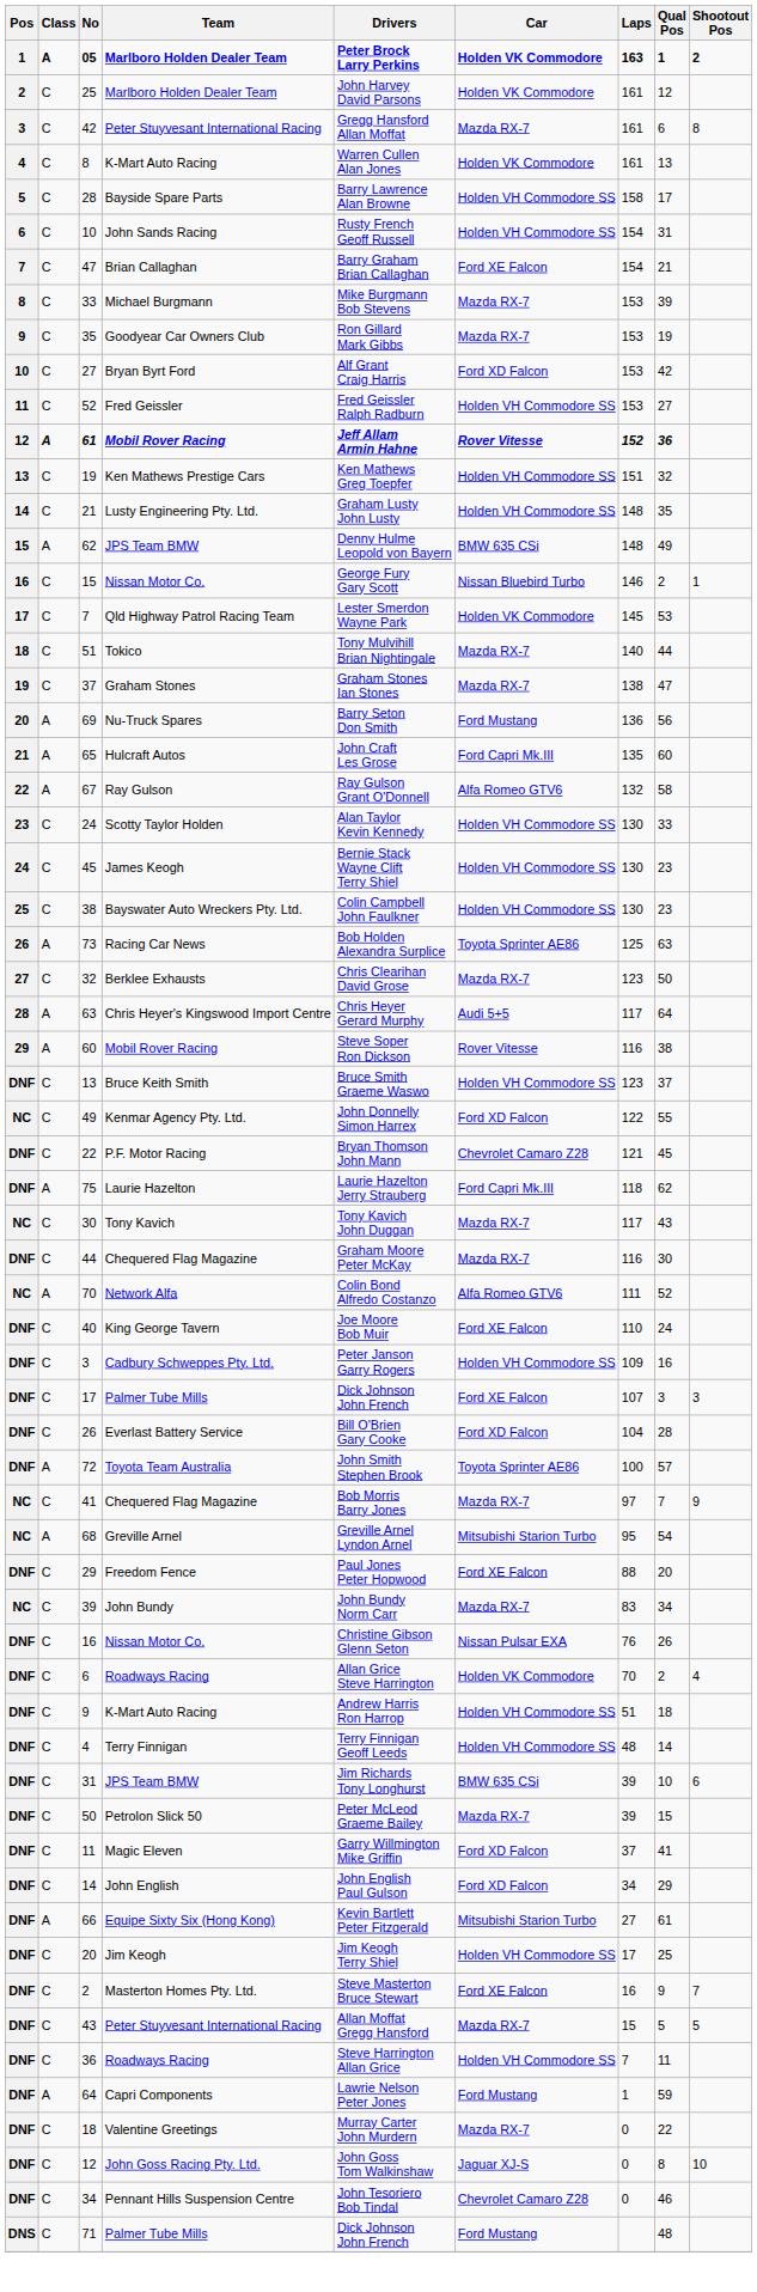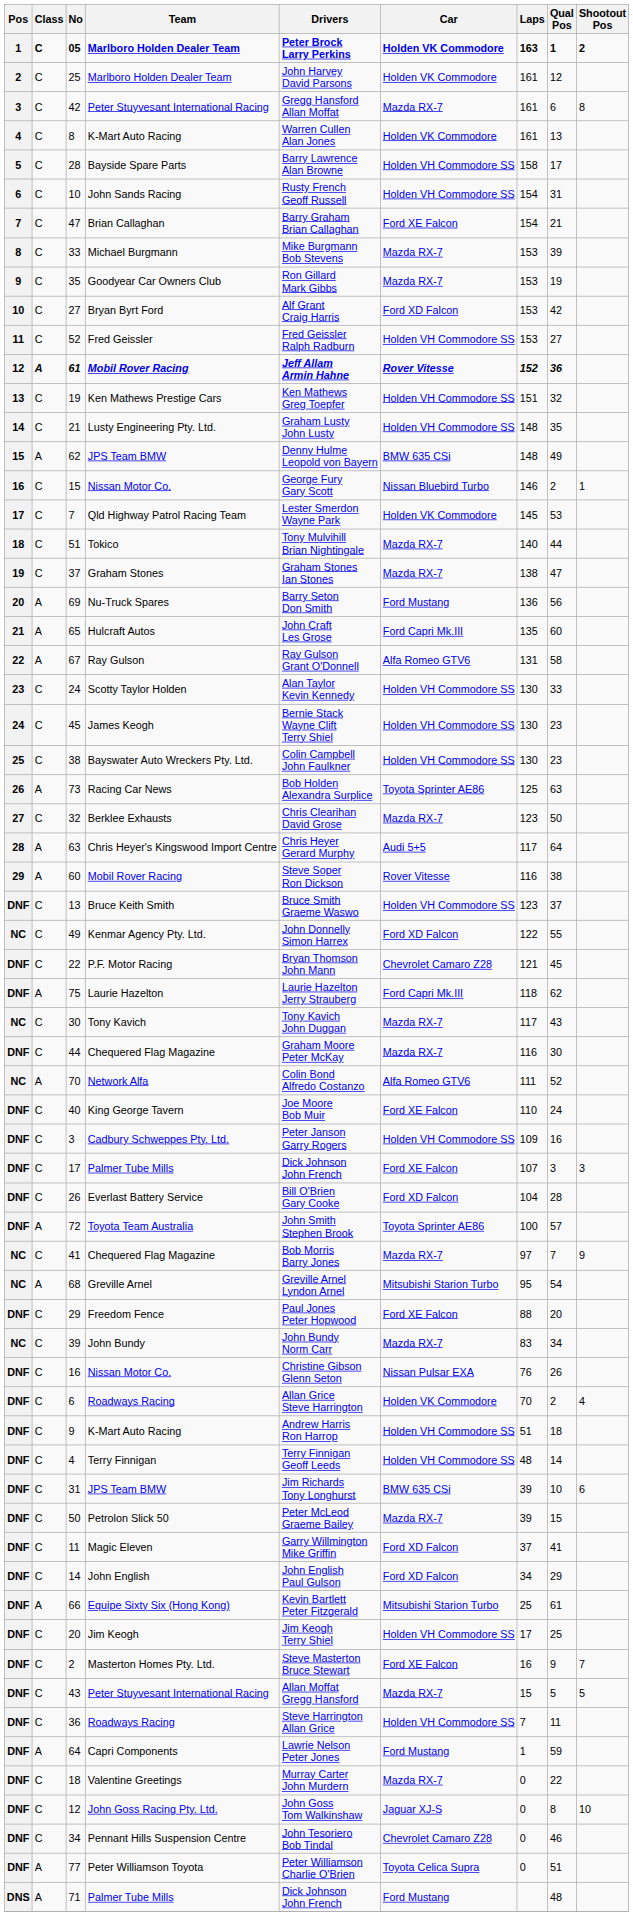 <table class="wikitable sortable" style="font-size: 95%;">
 <tr>
 <th>Pos</th>
 <th>Class</th>
 <th>No</th>
 <th>Team</th>
 <th>Drivers</th>
 <th>Car</th>
 <th>Laps</th>
 <th>Qual<br>Pos</th>
 <th>Shootout<br>Pos</th>
 </tr>
 <tr style="font-weight:bold">
 <th>1</th>
-<td>A</td>
+<td>C</td>
 <td>05</td>
 <td><a href='#'>Marlboro Holden Dealer Team</a></td>
 <td> <a href='#'>Peter Brock</a><br> <a href='#'>Larry Perkins</a></td>
 <td><a href='#'>Holden VK Commodore</a></td>
 <td>163</td>
 <td>1</td>
 <td>2</td>
 </tr>
 <tr>
 <th>2</th>
 <td>C</td>
 <td>25</td>
 <td><a href='#'>Marlboro Holden Dealer Team</a></td>
 <td> <a href='#'>John Harvey</a><br> <a href='#'>David Parsons</a></td>
 <td><a href='#'>Holden VK Commodore</a></td>
 <td>161</td>
 <td>12</td>
 <td></td>
 </tr>
 <tr>
 <th>3</th>
 <td>C</td>
 <td>42</td>
 <td><a href='#'>Peter Stuyvesant International Racing</a></td>
 <td> <a href='#'>Gregg Hansford</a><br> <a href='#'>Allan Moffat</a></td>
 <td><a href='#'>Mazda RX-7</a></td>
 <td>161</td>
 <td>6</td>
 <td>8</td>
 </tr>
 <tr>
 <th>4</th>
 <td>C</td>
 <td>8</td>
 <td>K-Mart Auto Racing</td>
 <td> <a href='#'>Warren Cullen</a><br> <a href='#'>Alan Jones</a></td>
 <td><a href='#'>Holden VK Commodore</a></td>
 <td>161</td>
 <td>13</td>
 <td></td>
 </tr>
 <tr>
 <th>5</th>
 <td>C</td>
 <td>28</td>
 <td>Bayside Spare Parts</td>
 <td> <a href='#'>Barry Lawrence</a><br> <a href='#'>Alan Browne</a></td>
 <td><a href='#'>Holden VH Commodore SS</a></td>
 <td>158</td>
 <td>17</td>
 <td></td>
 </tr>
 <tr>
 <th>6</th>
 <td>C</td>
 <td>10</td>
 <td>John Sands Racing</td>
 <td> <a href='#'>Rusty French</a><br> <a href='#'>Geoff Russell</a></td>
 <td><a href='#'>Holden VH Commodore SS</a></td>
 <td>154</td>
 <td>31</td>
 <td></td>
 </tr>
 <tr>
 <th>7</th>
 <td>C</td>
 <td>47</td>
 <td>Brian Callaghan</td>
 <td> <a href='#'>Barry Graham</a><br> <a href='#'>Brian Callaghan</a></td>
 <td><a href='#'>Ford XE Falcon</a></td>
 <td>154</td>
 <td>21</td>
 <td></td>
 </tr>
 <tr>
 <th>8</th>
 <td>C</td>
 <td>33</td>
 <td>Michael Burgmann</td>
 <td> <a href='#'>Mike Burgmann</a><br> <a href='#'>Bob Stevens</a></td>
 <td><a href='#'>Mazda RX-7</a></td>
 <td>153</td>
 <td>39</td>
 <td></td>
 </tr>
 <tr>
 <th>9</th>
 <td>C</td>
 <td>35</td>
 <td>Goodyear Car Owners Club</td>
 <td> <a href='#'>Ron Gillard</a><br> <a href='#'>Mark Gibbs</a></td>
 <td><a href='#'>Mazda RX-7</a></td>
 <td>153</td>
 <td>19</td>
 <td></td>
 </tr>
 <tr>
 <th>10</th>
 <td>C</td>
 <td>27</td>
 <td>Bryan Byrt Ford</td>
 <td> <a href='#'>Alf Grant</a><br> <a href='#'>Craig Harris</a></td>
 <td><a href='#'>Ford XD Falcon</a></td>
 <td>153</td>
 <td>42</td>
 <td></td>
 </tr>
 <tr>
 <th>11</th>
 <td>C</td>
 <td>52</td>
 <td>Fred Geissler</td>
 <td> <a href='#'>Fred Geissler</a><br> <a href='#'>Ralph Radburn</a></td>
 <td><a href='#'>Holden VH Commodore SS</a></td>
 <td>153</td>
 <td>27</td>
 <td></td>
 </tr>
 <tr style="font-weight:bold">
 <th>12</th>
 <td><em>A</em></td>
 <td><em>61</em></td>
 <td><em><a href='#'>Mobil Rover Racing</a></em></td>
 <td><em> <a href='#'>Jeff Allam</a><br> <a href='#'>Armin Hahne</a></em></td>
 <td><em><a href='#'>Rover Vitesse</a></em></td>
 <td><em>152</em></td>
 <td><em>36</em></td>
 <td></td>
 </tr>
 <tr>
 <th>13</th>
 <td>C</td>
 <td>19</td>
 <td>Ken Mathews Prestige Cars</td>
 <td> <a href='#'>Ken Mathews</a><br> <a href='#'>Greg Toepfer</a></td>
 <td><a href='#'>Holden VH Commodore SS</a></td>
 <td>151</td>
 <td>32</td>
 <td></td>
 </tr>
 <tr>
 <th>14</th>
 <td>C</td>
 <td>21</td>
 <td>Lusty Engineering Pty. Ltd.</td>
 <td> <a href='#'>Graham Lusty</a><br> <a href='#'>John Lusty</a></td>
 <td><a href='#'>Holden VH Commodore SS</a></td>
 <td>148</td>
 <td>35</td>
 <td></td>
 </tr>
 <tr>
 <th>15</th>
 <td>A</td>
 <td>62</td>
 <td><a href='#'>JPS Team BMW</a></td>
 <td> <a href='#'>Denny Hulme</a><br> <a href='#'>Leopold von Bayern</a></td>
 <td><a href='#'>BMW 635 CSi</a></td>
 <td>148</td>
 <td>49</td>
 <td></td>
 </tr>
 <tr>
 <th>16</th>
 <td>C</td>
 <td>15</td>
 <td><a href='#'>Nissan Motor Co.</a></td>
 <td> <a href='#'>George Fury</a><br> <a href='#'>Gary Scott</a></td>
 <td><a href='#'>Nissan Bluebird Turbo</a></td>
 <td>146</td>
 <td>2</td>
 <td>1</td>
 </tr>
 <tr>
 <th>17</th>
 <td>C</td>
 <td>7</td>
 <td>Qld Highway Patrol Racing Team</td>
 <td> <a href='#'>Lester Smerdon</a><br> <a href='#'>Wayne Park</a></td>
 <td><a href='#'>Holden VK Commodore</a></td>
 <td>145</td>
 <td>53</td>
 <td></td>
 </tr>
 <tr>
 <th>18</th>
 <td>C</td>
 <td>51</td>
 <td>Tokico</td>
 <td> <a href='#'>Tony Mulvihill</a><br> <a href='#'>Brian Nightingale</a></td>
 <td><a href='#'>Mazda RX-7</a></td>
 <td>140</td>
 <td>44</td>
 <td></td>
 </tr>
 <tr>
 <th>19</th>
 <td>C</td>
 <td>37</td>
 <td>Graham Stones</td>
 <td> <a href='#'>Graham Stones</a><br> <a href='#'>Ian Stones</a></td>
 <td><a href='#'>Mazda RX-7</a></td>
 <td>138</td>
 <td>47</td>
 <td></td>
 </tr>
 <tr>
 <th>20</th>
 <td>A</td>
 <td>69</td>
 <td>Nu-Truck Spares</td>
 <td> <a href='#'>Barry Seton</a><br> <a href='#'>Don Smith</a></td>
 <td><a href='#'>Ford Mustang</a></td>
 <td>136</td>
 <td>56</td>
 <td></td>
 </tr>
 <tr>
 <th>21</th>
 <td>A</td>
 <td>65</td>
 <td>Hulcraft Autos</td>
 <td> <a href='#'>John Craft</a><br> <a href='#'>Les Grose</a></td>
 <td><a href='#'>Ford Capri Mk.III</a></td>
 <td>135</td>
 <td>60</td>
 <td></td>
 </tr>
 <tr>
 <th>22</th>
 <td>A</td>
 <td>67</td>
 <td>Ray Gulson</td>
 <td> <a href='#'>Ray Gulson</a><br> <a href='#'>Grant O'Donnell</a></td>
 <td><a href='#'>Alfa Romeo GTV6</a></td>
-<td>132</td>
+<td>131</td>
 <td>58</td>
 <td></td>
 </tr>
 <tr>
 <th>23</th>
 <td>C</td>
 <td>24</td>
 <td>Scotty Taylor Holden</td>
 <td> <a href='#'>Alan Taylor</a><br> <a href='#'>Kevin Kennedy</a></td>
 <td><a href='#'>Holden VH Commodore SS</a></td>
 <td>130</td>
 <td>33</td>
 <td></td>
 </tr>
 <tr>
 <th>24</th>
 <td>C</td>
 <td>45</td>
 <td>James Keogh</td>
 <td> <a href='#'>Bernie Stack</a><br> <a href='#'>Wayne Clift</a><br> <a href='#'>Terry Shiel</a></td>
 <td><a href='#'>Holden VH Commodore SS</a></td>
 <td>130</td>
 <td>23</td>
 <td></td>
 </tr>
 <tr>
 <th>25</th>
 <td>C</td>
 <td>38</td>
 <td>Bayswater Auto Wreckers Pty. Ltd.</td>
 <td> <a href='#'>Colin Campbell</a><br> <a href='#'>John Faulkner</a></td>
 <td><a href='#'>Holden VH Commodore SS</a></td>
 <td>130</td>
 <td>23</td>
 <td></td>
 </tr>
 <tr>
 <th>26</th>
 <td>A</td>
 <td>73</td>
 <td>Racing Car News</td>
 <td> <a href='#'>Bob Holden</a><br> <a href='#'>Alexandra Surplice</a></td>
 <td><a href='#'>Toyota Sprinter AE86</a></td>
 <td>125</td>
 <td>63</td>
 <td></td>
 </tr>
 <tr>
 <th>27</th>
 <td>C</td>
 <td>32</td>
 <td>Berklee Exhausts</td>
 <td> <a href='#'>Chris Clearihan</a><br> <a href='#'>David Grose</a></td>
 <td><a href='#'>Mazda RX-7</a></td>
 <td>123</td>
 <td>50</td>
 <td></td>
 </tr>
 <tr>
 <th>28</th>
 <td>A</td>
 <td>63</td>
 <td>Chris Heyer's Kingswood Import Centre</td>
 <td> <a href='#'>Chris Heyer</a><br> <a href='#'>Gerard Murphy</a></td>
 <td><a href='#'>Audi 5+5</a></td>
 <td>117</td>
 <td>64</td>
 <td></td>
 </tr>
 <tr>
 <th>29</th>
 <td>A</td>
 <td>60</td>
 <td><a href='#'>Mobil Rover Racing</a></td>
 <td> <a href='#'>Steve Soper</a><br> <a href='#'>Ron Dickson</a></td>
 <td><a href='#'>Rover Vitesse</a></td>
 <td>116</td>
 <td>38</td>
 <td></td>
 </tr>
 <tr>
 <th>DNF</th>
 <td>C</td>
 <td>13</td>
 <td>Bruce Keith Smith</td>
 <td> <a href='#'>Bruce Smith</a><br> <a href='#'>Graeme Waswo</a></td>
 <td><a href='#'>Holden VH Commodore SS</a></td>
 <td>123</td>
 <td>37</td>
 <td></td>
 </tr>
 <tr>
 <th>NC</th>
 <td>C</td>
 <td>49</td>
 <td>Kenmar Agency Pty. Ltd.</td>
 <td> <a href='#'>John Donnelly</a><br> <a href='#'>Simon Harrex</a></td>
 <td><a href='#'>Ford XD Falcon</a></td>
 <td>122</td>
 <td>55</td>
 <td></td>
 </tr>
 <tr>
 <th>DNF</th>
 <td>C</td>
 <td>22</td>
 <td>P.F. Motor Racing</td>
 <td> <a href='#'>Bryan Thomson</a><br> <a href='#'>John Mann</a></td>
 <td><a href='#'>Chevrolet Camaro Z28</a></td>
 <td>121</td>
 <td>45</td>
 <td></td>
 </tr>
 <tr>
 <th>DNF</th>
 <td>A</td>
 <td>75</td>
 <td>Laurie Hazelton</td>
 <td> <a href='#'>Laurie Hazelton</a><br> <a href='#'>Jerry Strauberg</a></td>
 <td><a href='#'>Ford Capri Mk.III</a></td>
 <td>118</td>
 <td>62</td>
 <td></td>
 </tr>
 <tr>
 <th>NC</th>
 <td>C</td>
 <td>30</td>
 <td>Tony Kavich</td>
 <td> <a href='#'>Tony Kavich</a><br> <a href='#'>John Duggan</a></td>
 <td><a href='#'>Mazda RX-7</a></td>
 <td>117</td>
 <td>43</td>
 <td></td>
 </tr>
 <tr>
 <th>DNF</th>
 <td>C</td>
 <td>44</td>
 <td>Chequered Flag Magazine</td>
 <td> <a href='#'>Graham Moore</a><br> <a href='#'>Peter McKay</a></td>
 <td><a href='#'>Mazda RX-7</a></td>
 <td>116</td>
 <td>30</td>
 <td></td>
 </tr>
 <tr>
 <th>NC</th>
 <td>A</td>
 <td>70</td>
 <td><a href='#'>Network Alfa</a></td>
 <td> <a href='#'>Colin Bond</a><br> <a href='#'>Alfredo Costanzo</a></td>
 <td><a href='#'>Alfa Romeo GTV6</a></td>
 <td>111</td>
 <td>52</td>
 <td></td>
 </tr>
 <tr>
 <th>DNF</th>
 <td>C</td>
 <td>40</td>
 <td>King George Tavern</td>
 <td> <a href='#'>Joe Moore</a><br> <a href='#'>Bob Muir</a></td>
 <td><a href='#'>Ford XE Falcon</a></td>
 <td>110</td>
 <td>24</td>
 <td></td>
 </tr>
 <tr>
 <th>DNF</th>
 <td>C</td>
 <td>3</td>
 <td><a href='#'>Cadbury Schweppes Pty. Ltd.</a></td>
 <td> <a href='#'>Peter Janson</a><br> <a href='#'>Garry Rogers</a></td>
 <td><a href='#'>Holden VH Commodore SS</a></td>
 <td>109</td>
 <td>16</td>
 <td></td>
 </tr>
 <tr>
 <th>DNF</th>
 <td>C</td>
 <td>17</td>
 <td><a href='#'>Palmer Tube Mills</a></td>
 <td> <a href='#'>Dick Johnson</a><br> <a href='#'>John French</a></td>
 <td><a href='#'>Ford XE Falcon</a></td>
 <td>107</td>
 <td>3</td>
 <td>3</td>
 </tr>
 <tr>
 <th>DNF</th>
 <td>C</td>
 <td>26</td>
 <td>Everlast Battery Service</td>
 <td> <a href='#'>Bill O'Brien</a><br> <a href='#'>Gary Cooke</a></td>
 <td><a href='#'>Ford XD Falcon</a></td>
 <td>104</td>
 <td>28</td>
 <td></td>
 </tr>
 <tr>
 <th>DNF</th>
 <td>A</td>
 <td>72</td>
 <td><a href='#'>Toyota Team Australia</a></td>
 <td> <a href='#'>John Smith</a><br> <a href='#'>Stephen Brook</a></td>
 <td><a href='#'>Toyota Sprinter AE86</a></td>
 <td>100</td>
 <td>57</td>
 <td></td>
 </tr>
 <tr>
 <th>NC</th>
 <td>C</td>
 <td>41</td>
 <td>Chequered Flag Magazine</td>
 <td> <a href='#'>Bob Morris</a><br> <a href='#'>Barry Jones</a></td>
 <td><a href='#'>Mazda RX-7</a></td>
 <td>97</td>
 <td>7</td>
 <td>9</td>
 </tr>
 <tr>
 <th>NC</th>
 <td>A</td>
 <td>68</td>
 <td>Greville Arnel</td>
 <td> <a href='#'>Greville Arnel</a><br> <a href='#'>Lyndon Arnel</a></td>
 <td><a href='#'>Mitsubishi Starion Turbo</a></td>
 <td>95</td>
 <td>54</td>
 <td></td>
 </tr>
 <tr>
 <th>DNF</th>
 <td>C</td>
 <td>29</td>
 <td>Freedom Fence</td>
 <td> <a href='#'>Paul Jones</a><br> <a href='#'>Peter Hopwood</a></td>
 <td><a href='#'>Ford XE Falcon</a></td>
 <td>88</td>
 <td>20</td>
 <td></td>
 </tr>
 <tr>
 <th>NC</th>
 <td>C</td>
 <td>39</td>
 <td>John Bundy</td>
 <td> <a href='#'>John Bundy</a><br> <a href='#'>Norm Carr</a></td>
 <td><a href='#'>Mazda RX-7</a></td>
 <td>83</td>
 <td>34</td>
 <td></td>
 </tr>
 <tr>
 <th>DNF</th>
 <td>C</td>
 <td>16</td>
 <td><a href='#'>Nissan Motor Co.</a></td>
 <td> <a href='#'>Christine Gibson</a><br> <a href='#'>Glenn Seton</a></td>
 <td><a href='#'>Nissan Pulsar EXA</a></td>
 <td>76</td>
 <td>26</td>
 <td></td>
 </tr>
 <tr>
 <th>DNF</th>
 <td>C</td>
 <td>6</td>
 <td><a href='#'>Roadways Racing</a></td>
 <td> <a href='#'>Allan Grice</a><br> <a href='#'>Steve Harrington</a></td>
 <td><a href='#'>Holden VK Commodore</a></td>
 <td>70</td>
 <td>2</td>
 <td>4</td>
 </tr>
 <tr>
 <th>DNF</th>
 <td>C</td>
 <td>9</td>
 <td>K-Mart Auto Racing</td>
 <td> <a href='#'>Andrew Harris</a><br> <a href='#'>Ron Harrop</a></td>
 <td><a href='#'>Holden VH Commodore SS</a></td>
 <td>51</td>
 <td>18</td>
 <td></td>
 </tr>
 <tr>
 <th>DNF</th>
 <td>C</td>
 <td>4</td>
 <td>Terry Finnigan</td>
 <td> <a href='#'>Terry Finnigan</a><br> <a href='#'>Geoff Leeds</a></td>
 <td><a href='#'>Holden VH Commodore SS</a></td>
 <td>48</td>
 <td>14</td>
 <td></td>
 </tr>
 <tr>
 <th>DNF</th>
 <td>C</td>
 <td>31</td>
 <td><a href='#'>JPS Team BMW</a></td>
 <td> <a href='#'>Jim Richards</a><br> <a href='#'>Tony Longhurst</a></td>
 <td><a href='#'>BMW 635 CSi</a></td>
 <td>39</td>
 <td>10</td>
 <td>6</td>
 </tr>
 <tr>
 <th>DNF</th>
 <td>C</td>
 <td>50</td>
 <td>Petrolon Slick 50</td>
 <td> <a href='#'>Peter McLeod</a><br> <a href='#'>Graeme Bailey</a></td>
 <td><a href='#'>Mazda RX-7</a></td>
 <td>39</td>
 <td>15</td>
 <td></td>
 </tr>
 <tr>
 <th>DNF</th>
 <td>C</td>
 <td>11</td>
 <td>Magic Eleven</td>
 <td> <a href='#'>Garry Willmington</a><br> <a href='#'>Mike Griffin</a></td>
 <td><a href='#'>Ford XD Falcon</a></td>
 <td>37</td>
 <td>41</td>
 <td></td>
 </tr>
 <tr>
 <th>DNF</th>
 <td>C</td>
 <td>14</td>
 <td>John English</td>
 <td> <a href='#'>John English</a><br> <a href='#'>Paul Gulson</a></td>
 <td><a href='#'>Ford XD Falcon</a></td>
 <td>34</td>
 <td>29</td>
 <td></td>
 </tr>
 <tr>
 <th>DNF</th>
 <td>A</td>
 <td>66</td>
 <td><a href='#'>Equipe Sixty Six (Hong Kong)</a></td>
 <td> <a href='#'>Kevin Bartlett</a><br> <a href='#'>Peter Fitzgerald</a></td>
 <td><a href='#'>Mitsubishi Starion Turbo</a></td>
-<td>27</td>
+<td>25</td>
 <td>61</td>
 <td></td>
 </tr>
 <tr>
 <th>DNF</th>
 <td>C</td>
 <td>20</td>
 <td>Jim Keogh</td>
 <td> <a href='#'>Jim Keogh</a><br> <a href='#'>Terry Shiel</a></td>
 <td><a href='#'>Holden VH Commodore SS</a></td>
 <td>17</td>
 <td>25</td>
 <td></td>
 </tr>
 <tr>
 <th>DNF</th>
 <td>C</td>
 <td>2</td>
 <td>Masterton Homes Pty. Ltd.</td>
 <td> <a href='#'>Steve Masterton</a><br> <a href='#'>Bruce Stewart</a></td>
 <td><a href='#'>Ford XE Falcon</a></td>
 <td>16</td>
 <td>9</td>
 <td>7</td>
 </tr>
 <tr>
 <th>DNF</th>
 <td>C</td>
 <td>43</td>
 <td><a href='#'>Peter Stuyvesant International Racing</a></td>
 <td> <a href='#'>Allan Moffat</a><br> <a href='#'>Gregg Hansford</a></td>
 <td><a href='#'>Mazda RX-7</a></td>
 <td>15</td>
 <td>5</td>
 <td>5</td>
 </tr>
 <tr>
 <th>DNF</th>
 <td>C</td>
 <td>36</td>
 <td><a href='#'>Roadways Racing</a></td>
 <td> <a href='#'>Steve Harrington</a><br> <a href='#'>Allan Grice</a></td>
 <td><a href='#'>Holden VH Commodore SS</a></td>
 <td>7</td>
 <td>11</td>
 <td></td>
 </tr>
 <tr>
 <th>DNF</th>
 <td>A</td>
 <td>64</td>
 <td>Capri Components</td>
 <td> <a href='#'>Lawrie Nelson</a><br> <a href='#'>Peter Jones</a></td>
 <td><a href='#'>Ford Mustang</a></td>
 <td>1</td>
 <td>59</td>
 <td></td>
 </tr>
 <tr>
 <th>DNF</th>
 <td>C</td>
 <td>18</td>
 <td>Valentine Greetings</td>
 <td> <a href='#'>Murray Carter</a><br> <a href='#'>John Murdern</a></td>
 <td><a href='#'>Mazda RX-7</a></td>
 <td>0</td>
 <td>22</td>
 <td></td>
 </tr>
 <tr>
 <th>DNF</th>
 <td>C</td>
 <td>12</td>
 <td><a href='#'>John Goss Racing Pty. Ltd.</a></td>
 <td> <a href='#'>John Goss</a><br> <a href='#'>Tom Walkinshaw</a></td>
 <td><a href='#'>Jaguar XJ-S</a></td>
 <td>0</td>
 <td>8</td>
 <td>10</td>
 </tr>
 <tr>
 <th>DNF</th>
 <td>C</td>
 <td>34</td>
 <td>Pennant Hills Suspension Centre</td>
 <td> <a href='#'>John Tesoriero</a><br> <a href='#'>Bob Tindal</a></td>
 <td><a href='#'>Chevrolet Camaro Z28</a></td>
 <td>0</td>
 <td>46</td>
 <td></td>
 </tr>
 <tr>
+<th>DNF</th>
+<td>A</td>
+<td>77</td>
+<td>Peter Williamson Toyota</td>
+<td> <a href='#'>Peter Williamson</a><br> <a href='#'>Charlie O'Brien</a></td>
+<td><a href='#'>Toyota Celica Supra</a></td>
+<td>0</td>
+<td>51</td>
+<td></td>
+</tr>
+<tr>
 <th>DNS</th>
-<td>C</td>
+<td>A</td>
 <td>71</td>
 <td><a href='#'>Palmer Tube Mills</a></td>
 <td> <a href='#'>Dick Johnson</a><br> <a href='#'>John French</a></td>
 <td><a href='#'>Ford Mustang</a></td>
 <td></td>
 <td>48</td>
 <td></td>
 </tr>
 <tr>
 </tr>
 </table>
